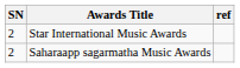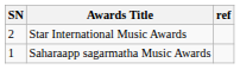 <table class="wikitable">
 <tr>
 <th>SN</th>
 <th>Awards Title</th>
 <th>ref</th>
 </tr>
 <tr>
 <td>2</td>
 <td>Star International Music Awards</td>
 <td></td>
 </tr>
 <tr>
-<td>2</td>
+<td>1</td>
 <td>Saharaapp sagarmatha Music Awards</td>
 <td></td>
 </tr>
 </table>
